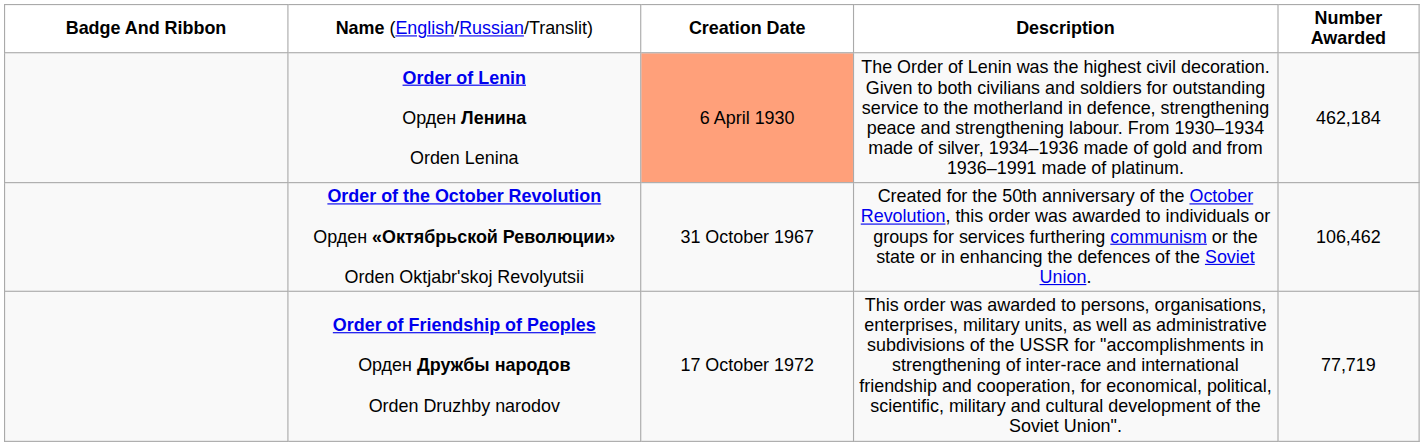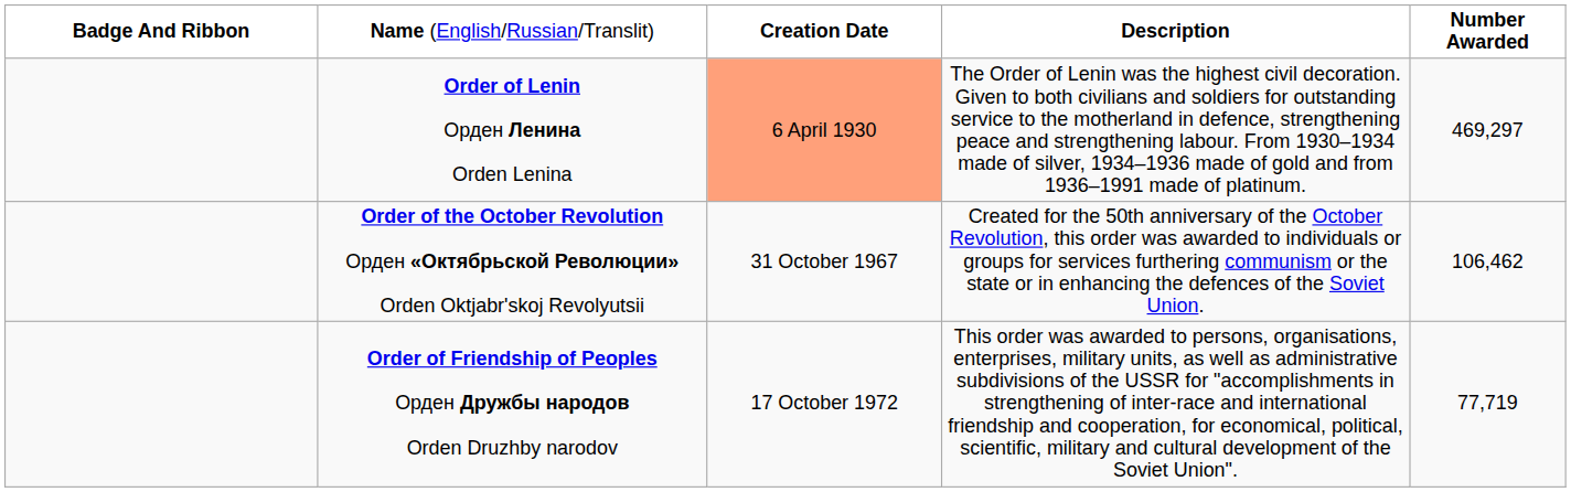 <table class="wikitable" width="100%" style="text-align:center;">
 <tr>
 <td width="20%" bgcolor="#FFFFFF"><strong>Badge And Ribbon</strong></td>
 <td width="25%" bgcolor="#FFFFFF"><strong>Name</strong> (<a href='#'>English</a>/<a href='#'>Russian</a>/Translit)</td>
 <td width="15%" bgcolor="#FFFFFF"><strong>Creation Date</strong></td>
 <td width="30%" bgcolor="#FFFFFF"><strong>Description</strong></td>
 <td width="10%" bgcolor="#FFFFFF"><strong>Number Awarded</strong></td>
 </tr>
 <tr>
 <td><br><br><br></td>
 <td><strong><a href='#'>Order of Lenin</a></strong><br><br>Орден <strong>Ленина</strong><br><br>Orden Lenina</td>
 <td style="background: lightsalmon;">6 April 1930</td>
 <td>The Order of Lenin was the highest civil decoration. Given to both civilians and soldiers for outstanding service to the motherland in defence, strengthening peace and strengthening labour. From 1930–1934 made of silver, 1934–1936 made of gold and from 1936–1991 made of platinum.</td>
-<td>462,184</td>
+<td>469,297</td>
 </tr>
 <tr>
 <td><br><br></td>
 <td><strong><a href='#'>Order of the October Revolution</a></strong><br><br>Орден <strong>«Октябрьской Революции»</strong><br><br>Orden Oktjabr'skoj Revolyutsii</td>
 <td>31 October 1967</td>
 <td>Created for the 50th anniversary of the <a href='#'>October Revolution</a>, this order was awarded to individuals or groups for services furthering <a href='#'>communism</a> or the state or in enhancing the defences of the <a href='#'>Soviet Union</a>.</td>
 <td>106,462</td>
 </tr>
 <tr>
 <td><br></td>
 <td><strong><a href='#'>Order of Friendship of Peoples</a></strong><br><br>Орден <strong>Дружбы народов</strong><br><br>Orden Druzhby narodov</td>
 <td>17 October 1972</td>
 <td>This order was awarded to persons, organisations, enterprises, military units, as well as administrative subdivisions of the USSR for "accomplishments in strengthening of inter-race and international friendship and cooperation, for economical, political, scientific, military and cultural development of the Soviet Union".</td>
 <td>77,719</td>
 </tr>
 </table>
